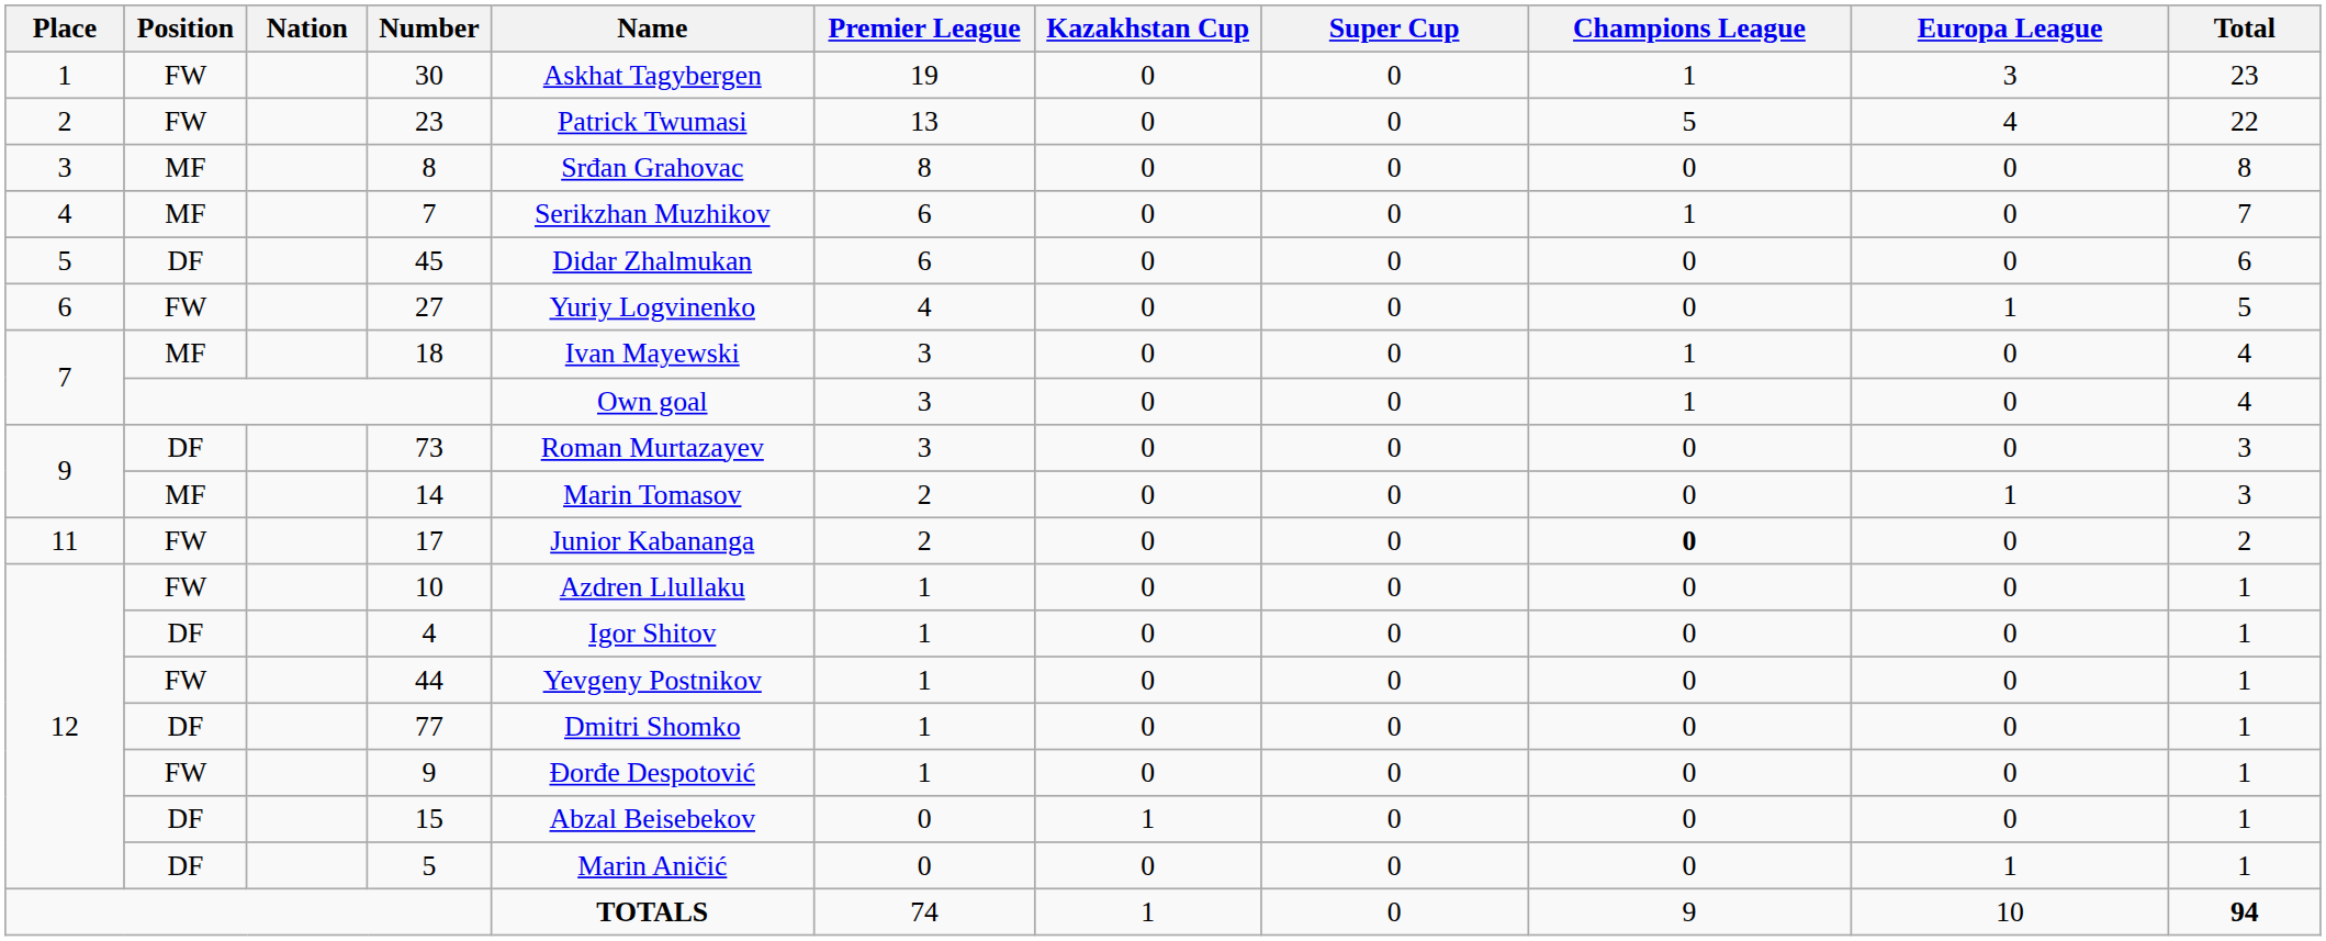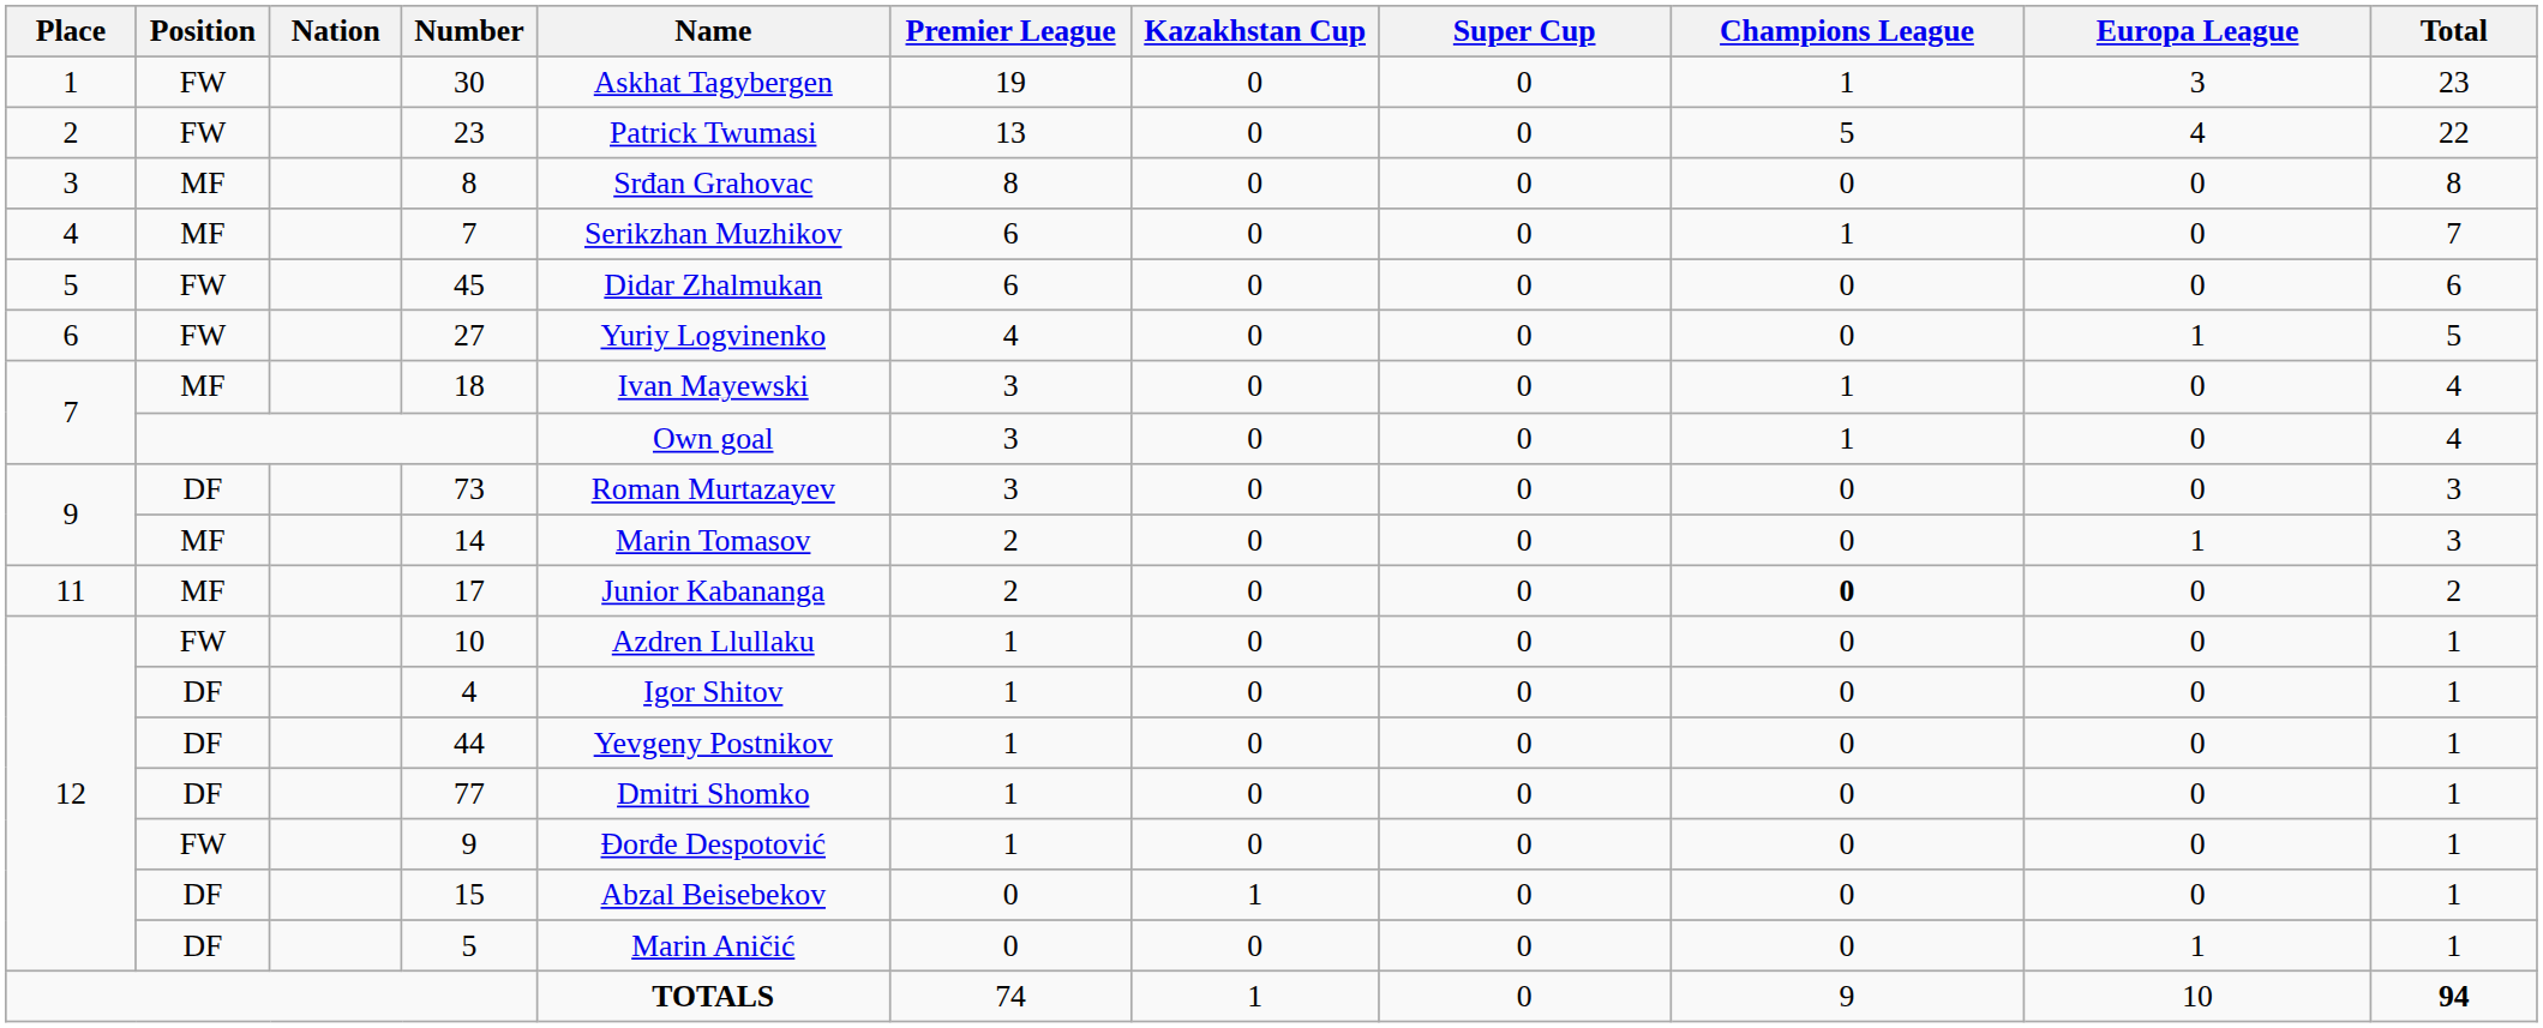 <table class="wikitable" style="font-size: 95%; text-align: center;">
 <tr>
 <th width=60>Place</th>
 <th width=60>Position</th>
 <th width=60>Nation</th>
 <th width=60>Number</th>
 <th width=180>Name</th>
 <th width=120><a href='#'>Premier League</a></th>
 <th width=120><a href='#'>Kazakhstan Cup</a></th>
 <th width=150><a href='#'>Super Cup</a></th>
 <th width=180><a href='#'>Champions League</a></th>
 <th width=180><a href='#'>Europa League</a></th>
 <th width=80><strong>Total</strong></th>
 </tr>
 <tr>
 <td>1</td>
 <td>FW</td>
 <td></td>
 <td>30</td>
 <td><a href='#'>Askhat Tagybergen</a></td>
 <td>19</td>
 <td>0</td>
 <td>0</td>
 <td>1</td>
 <td>3</td>
 <td>23</td>
 </tr>
 <tr>
 <td>2</td>
 <td>FW</td>
 <td></td>
 <td>23</td>
 <td><a href='#'>Patrick Twumasi</a></td>
 <td>13</td>
 <td>0</td>
 <td>0</td>
 <td>5</td>
 <td>4</td>
 <td>22</td>
 </tr>
 <tr>
 <td>3</td>
 <td>MF</td>
 <td></td>
 <td>8</td>
 <td><a href='#'>Srđan Grahovac</a></td>
 <td>8</td>
 <td>0</td>
 <td>0</td>
 <td>0</td>
 <td>0</td>
 <td>8</td>
 </tr>
 <tr>
 <td>4</td>
 <td>MF</td>
 <td></td>
 <td>7</td>
 <td><a href='#'>Serikzhan Muzhikov</a></td>
 <td>6</td>
 <td>0</td>
 <td>0</td>
 <td>1</td>
 <td>0</td>
 <td>7</td>
 </tr>
 <tr>
 <td>5</td>
-<td>DF</td>
+<td>FW</td>
 <td></td>
 <td>45</td>
 <td><a href='#'>Didar Zhalmukan</a></td>
 <td>6</td>
 <td>0</td>
 <td>0</td>
 <td>0</td>
 <td>0</td>
 <td>6</td>
 </tr>
 <tr>
 <td>6</td>
 <td>FW</td>
 <td></td>
 <td>27</td>
 <td><a href='#'>Yuriy Logvinenko</a></td>
 <td>4</td>
 <td>0</td>
 <td>0</td>
 <td>0</td>
 <td>1</td>
 <td>5</td>
 </tr>
 <tr>
 <td rowspan="2">7</td>
 <td>MF</td>
 <td></td>
 <td>18</td>
 <td><a href='#'>Ivan Mayewski</a></td>
 <td>3</td>
 <td>0</td>
 <td>0</td>
 <td>1</td>
 <td>0</td>
 <td>4</td>
 </tr>
 <tr>
 <td colspan="3"></td>
 <td><a href='#'>Own goal</a></td>
 <td>3</td>
 <td>0</td>
 <td>0</td>
 <td>1</td>
 <td>0</td>
 <td>4</td>
 </tr>
 <tr>
 <td rowspan="2">9</td>
 <td>DF</td>
 <td></td>
 <td>73</td>
 <td><a href='#'>Roman Murtazayev</a></td>
 <td>3</td>
 <td>0</td>
 <td>0</td>
 <td>0</td>
 <td>0</td>
 <td>3</td>
 </tr>
 <tr>
 <td>MF</td>
 <td></td>
 <td>14</td>
 <td><a href='#'>Marin Tomasov</a></td>
 <td>2</td>
 <td>0</td>
 <td>0</td>
 <td>0</td>
 <td>1</td>
 <td>3</td>
 </tr>
 <tr>
 <td>11</td>
-<td>FW</td>
+<td>MF</td>
 <td></td>
 <td>17</td>
 <td><a href='#'>Junior Kabananga</a></td>
 <td>2</td>
 <td>0</td>
 <td>0</td>
 <td><strong>0</strong></td>
 <td>0</td>
 <td>2</td>
 </tr>
 <tr>
 <td rowspan="7">12</td>
 <td>FW</td>
 <td></td>
 <td>10</td>
 <td><a href='#'>Azdren Llullaku</a></td>
 <td>1</td>
 <td>0</td>
 <td>0</td>
 <td>0</td>
 <td>0</td>
 <td>1</td>
 </tr>
 <tr>
 <td>DF</td>
 <td></td>
 <td>4</td>
 <td><a href='#'>Igor Shitov</a></td>
 <td>1</td>
 <td>0</td>
 <td>0</td>
 <td>0</td>
 <td>0</td>
 <td>1</td>
 </tr>
 <tr>
-<td>FW</td>
+<td>DF</td>
 <td></td>
 <td>44</td>
 <td><a href='#'>Yevgeny Postnikov</a></td>
 <td>1</td>
 <td>0</td>
 <td>0</td>
 <td>0</td>
 <td>0</td>
 <td>1</td>
 </tr>
 <tr>
 <td>DF</td>
 <td></td>
 <td>77</td>
 <td><a href='#'>Dmitri Shomko</a></td>
 <td>1</td>
 <td>0</td>
 <td>0</td>
 <td>0</td>
 <td>0</td>
 <td>1</td>
 </tr>
 <tr>
 <td>FW</td>
 <td></td>
 <td>9</td>
 <td><a href='#'>Đorđe Despotović</a></td>
 <td>1</td>
 <td>0</td>
 <td>0</td>
 <td>0</td>
 <td>0</td>
 <td>1</td>
 </tr>
 <tr>
 <td>DF</td>
 <td></td>
 <td>15</td>
 <td><a href='#'>Abzal Beisebekov</a></td>
 <td>0</td>
 <td>1</td>
 <td>0</td>
 <td>0</td>
 <td>0</td>
 <td>1</td>
 </tr>
 <tr>
 <td>DF</td>
 <td></td>
 <td>5</td>
 <td><a href='#'>Marin Aničić</a></td>
 <td>0</td>
 <td>0</td>
 <td>0</td>
 <td>0</td>
 <td>1</td>
 <td>1</td>
 </tr>
 <tr>
 <td colspan="4"></td>
 <td><strong>TOTALS</strong></td>
 <td>74</td>
 <td>1</td>
 <td>0</td>
 <td>9</td>
 <td>10</td>
 <td><strong>94</strong></td>
 </tr>
 </table>
